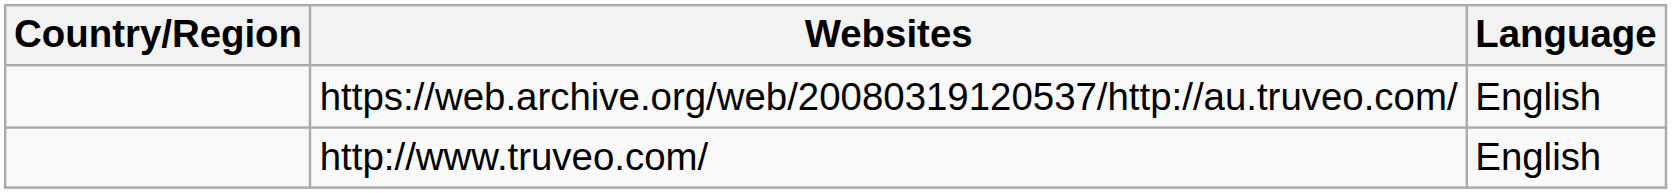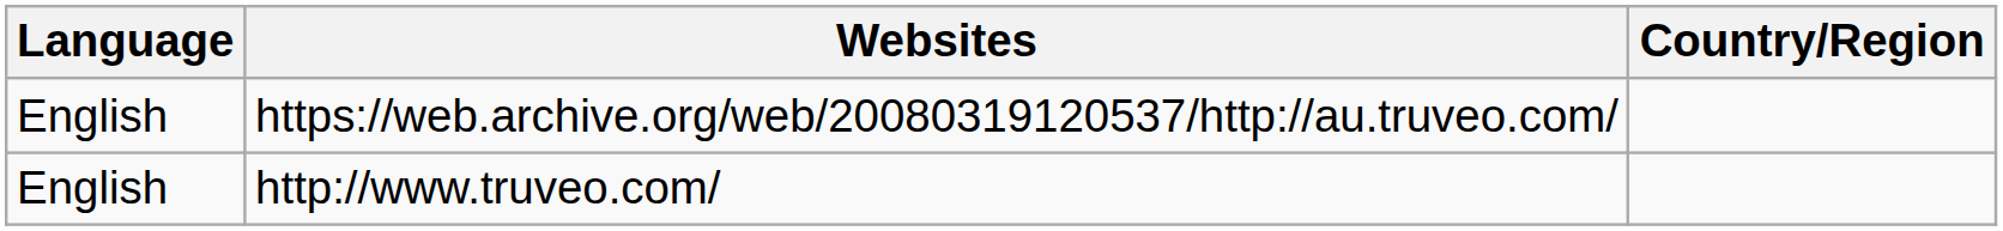 <table class="wikitable sortable">
 <tr>
+<th>Language</th>
+<th>Websites</th>
 <th>Country/Region</th>
-<th>Websites</th>
-<th>Language</th>
 </tr>
 <tr>
+<td>English</td>
+<td>https://web.archive.org/web/20080319120537/http://au.truveo.com/</td>
 <td></td>
-<td>https://web.archive.org/web/20080319120537/http://au.truveo.com/</td>
-<td>English</td>
 </tr>
 <tr>
+<td>English</td>
+<td>http://www.truveo.com/</td>
 <td></td>
-<td>http://www.truveo.com/</td>
-<td>English</td>
 </tr>
 </table>
